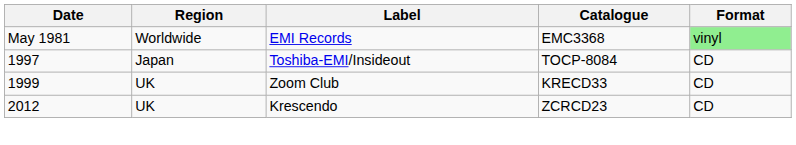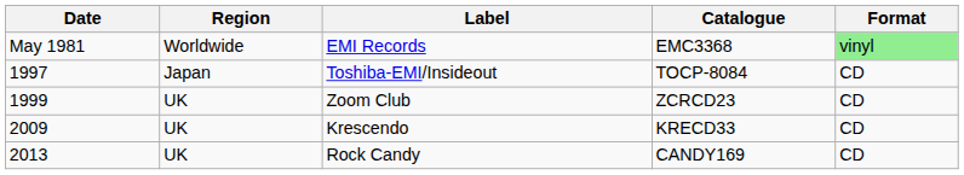 <table class="wikitable" width="70%">
 <tr>
 <th>Date</th>
 <th>Region</th>
 <th>Label</th>
 <th>Catalogue</th>
 <th>Format</th>
 </tr>
 <tr>
 <td>May 1981</td>
 <td>Worldwide</td>
 <td><a href='#'>EMI Records</a></td>
 <td>EMC3368</td>
 <td style="background: lightgreen;">vinyl</td>
 </tr>
 <tr>
 <td>1997</td>
 <td>Japan</td>
 <td><a href='#'>Toshiba-EMI</a>/Insideout</td>
 <td>TOCP-8084</td>
 <td>CD</td>
 </tr>
 <tr>
 <td>1999</td>
 <td>UK</td>
 <td>Zoom Club</td>
+<td>ZCRCD23</td>
+<td>CD</td>
+</tr>
+<tr>
+<td>2009</td>
+<td>UK</td>
+<td>Krescendo</td>
 <td>KRECD33</td>
 <td>CD</td>
 </tr>
 <tr>
-<td>2012</td>
+<td>2013</td>
 <td>UK</td>
-<td>Krescendo</td>
-<td>ZCRCD23</td>
+<td>Rock Candy</td>
+<td>CANDY169</td>
 <td>CD</td>
 </tr>
 </table>
